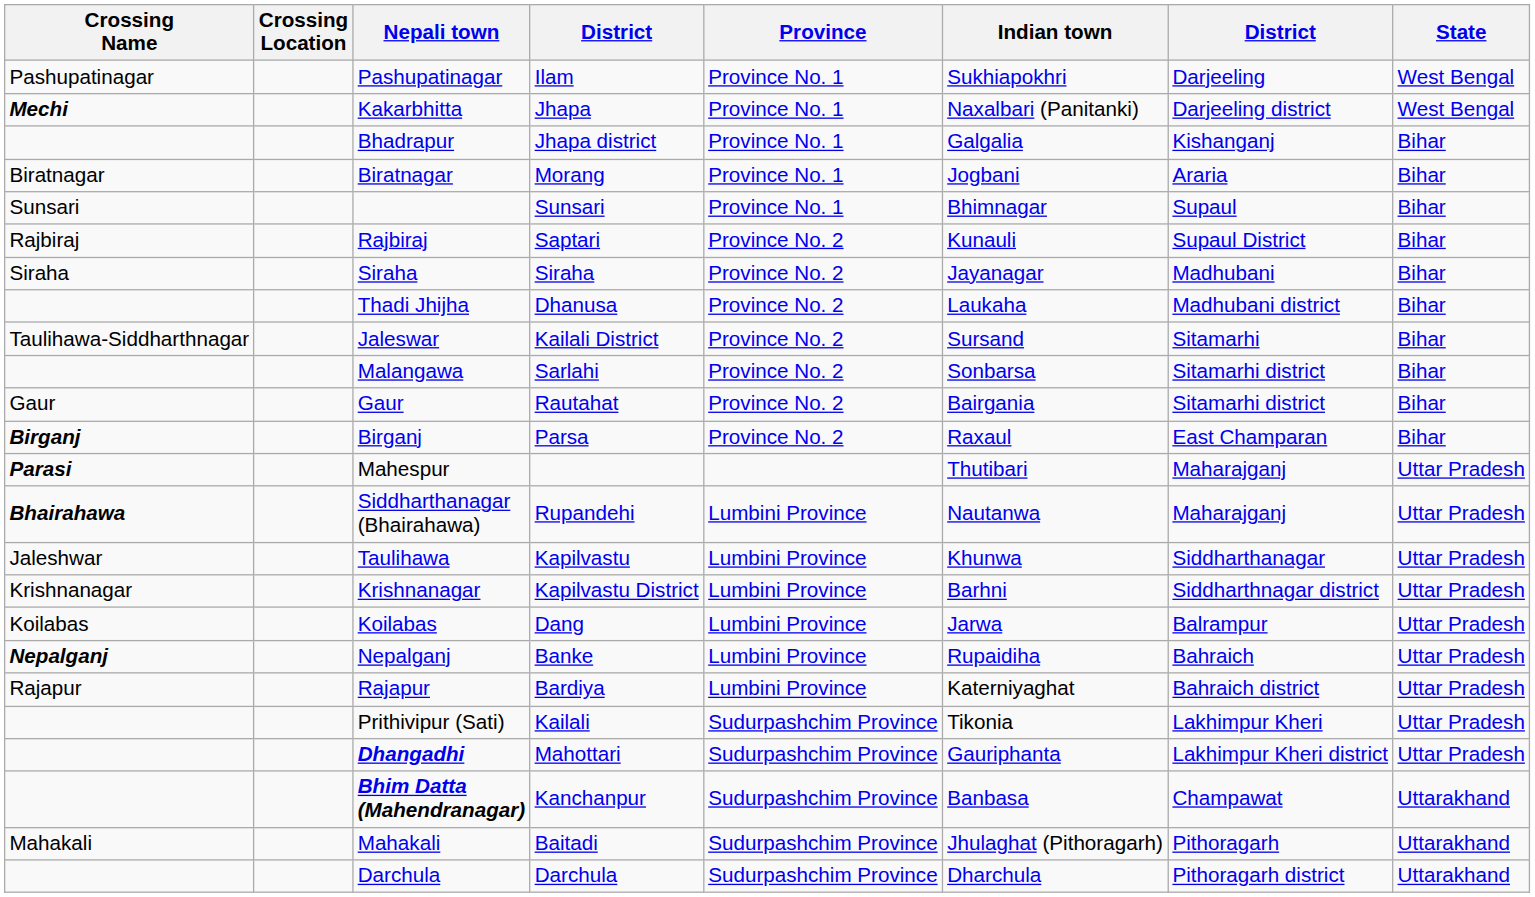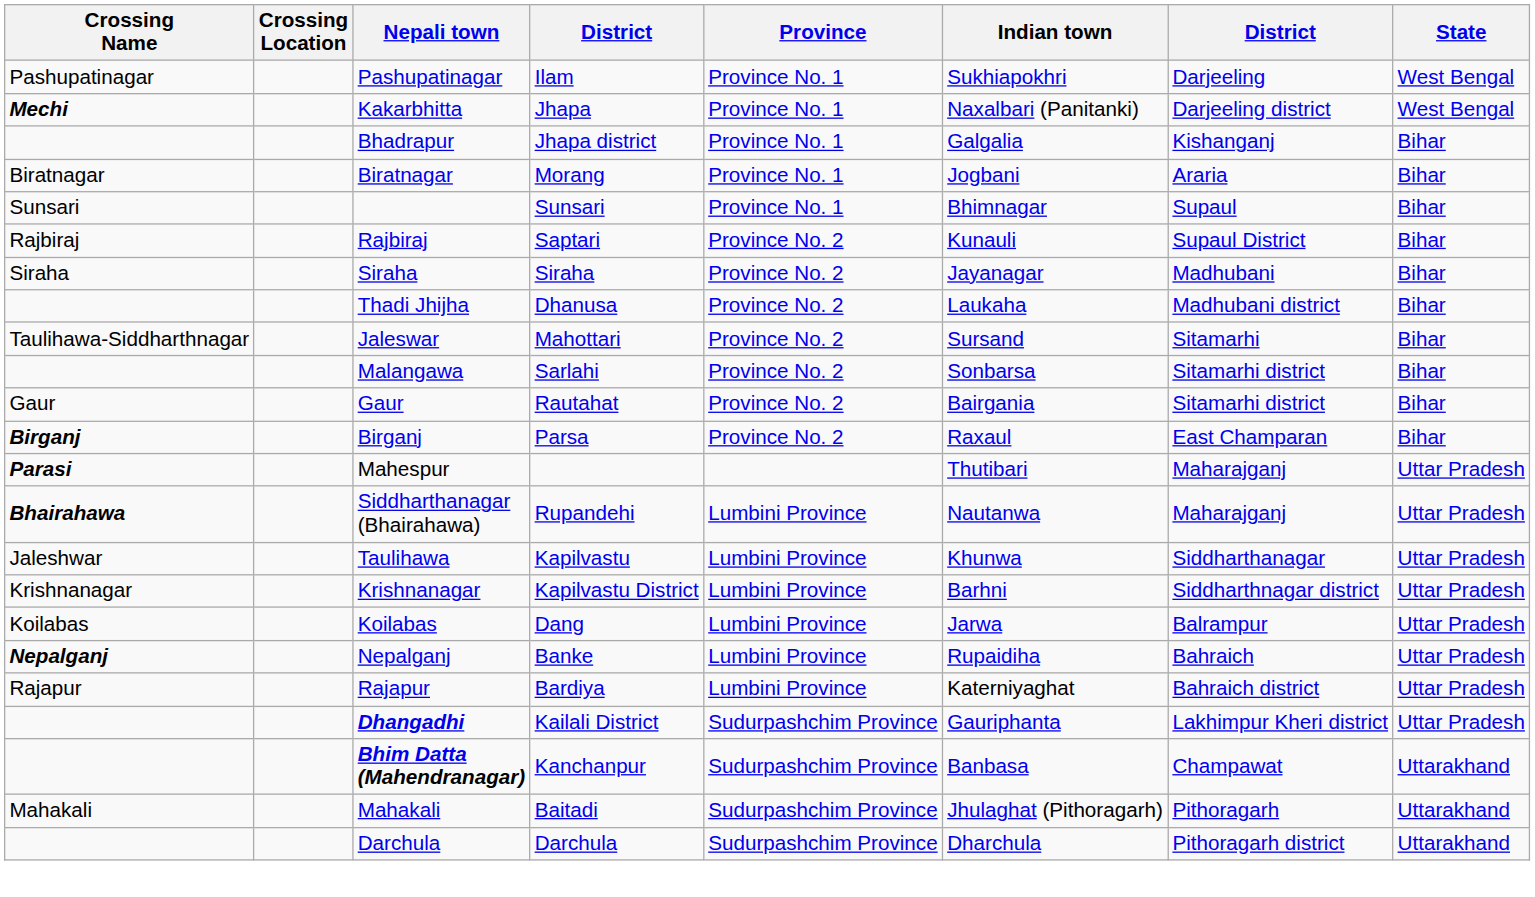 <table class="wikitable">
 <tr>
 <th>Crossing<br>Name</th>
 <th>Crossing<br>Location</th>
 <th><a href='#'>Nepali town</a></th>
 <th><a href='#'>District</a></th>
 <th><a href='#'>Province</a></th>
 <th>Indian town</th>
 <th><a href='#'>District</a></th>
 <th><a href='#'>State</a></th>
 </tr>
 <tr>
 <td>Pashupatinagar</td>
 <td></td>
 <td><a href='#'>Pashupatinagar</a></td>
 <td><a href='#'>Ilam</a></td>
 <td><a href='#'>Province No. 1</a></td>
 <td><a href='#'>Sukhiapokhri</a></td>
 <td><a href='#'>Darjeeling</a></td>
 <td><a href='#'>West Bengal</a></td>
 </tr>
 <tr>
 <td><strong><em>Mechi</em></strong></td>
 <td></td>
 <td><a href='#'>Kakarbhitta</a></td>
 <td><a href='#'>Jhapa</a></td>
 <td><a href='#'>Province No. 1</a></td>
 <td><a href='#'>Naxalbari</a> (Panitanki)</td>
 <td><a href='#'>Darjeeling district</a></td>
 <td><a href='#'>West Bengal</a></td>
 </tr>
 <tr>
 <td></td>
 <td></td>
 <td><a href='#'>Bhadrapur</a></td>
 <td><a href='#'>Jhapa district</a></td>
 <td><a href='#'>Province No. 1</a></td>
 <td><a href='#'>Galgalia</a></td>
 <td><a href='#'>Kishanganj</a></td>
 <td><a href='#'>Bihar</a></td>
 </tr>
 <tr>
 <td>Biratnagar</td>
 <td></td>
 <td><a href='#'>Biratnagar</a></td>
 <td><a href='#'>Morang</a></td>
 <td><a href='#'>Province No. 1</a></td>
 <td><a href='#'>Jogbani</a></td>
 <td><a href='#'>Araria</a></td>
 <td><a href='#'>Bihar</a></td>
 </tr>
 <tr>
 <td>Sunsari</td>
 <td></td>
 <td></td>
 <td><a href='#'>Sunsari</a></td>
 <td><a href='#'>Province No. 1</a></td>
 <td><a href='#'>Bhimnagar</a></td>
 <td><a href='#'>Supaul</a></td>
 <td><a href='#'>Bihar</a></td>
 </tr>
 <tr>
 <td>Rajbiraj</td>
 <td></td>
 <td><a href='#'>Rajbiraj</a></td>
 <td><a href='#'>Saptari</a></td>
 <td><a href='#'>Province No. 2</a></td>
 <td><a href='#'>Kunauli</a></td>
 <td><a href='#'>Supaul District</a></td>
 <td><a href='#'>Bihar</a></td>
 </tr>
 <tr>
 <td>Siraha</td>
 <td></td>
 <td><a href='#'>Siraha</a></td>
 <td><a href='#'>Siraha</a></td>
 <td><a href='#'>Province No. 2</a></td>
 <td><a href='#'>Jayanagar</a></td>
 <td><a href='#'>Madhubani</a></td>
 <td><a href='#'>Bihar</a></td>
 </tr>
 <tr>
 <td></td>
 <td></td>
 <td><a href='#'>Thadi Jhijha</a></td>
 <td><a href='#'>Dhanusa</a></td>
 <td><a href='#'>Province No. 2</a></td>
 <td><a href='#'>Laukaha</a></td>
 <td><a href='#'>Madhubani district</a></td>
 <td><a href='#'>Bihar</a></td>
 </tr>
 <tr>
 <td>Taulihawa-Siddharthnagar</td>
 <td></td>
 <td><a href='#'>Jaleswar</a></td>
-<td><a href='#'>Kailali District</a></td>
+<td><a href='#'>Mahottari</a></td>
 <td><a href='#'>Province No. 2</a></td>
 <td><a href='#'>Sursand</a></td>
 <td><a href='#'>Sitamarhi</a></td>
 <td><a href='#'>Bihar</a></td>
 </tr>
 <tr>
 <td></td>
 <td></td>
 <td><a href='#'>Malangawa</a></td>
 <td><a href='#'>Sarlahi</a></td>
 <td><a href='#'>Province No. 2</a></td>
 <td><a href='#'>Sonbarsa</a></td>
 <td><a href='#'>Sitamarhi district</a></td>
 <td><a href='#'>Bihar</a></td>
 </tr>
 <tr>
 <td>Gaur</td>
 <td></td>
 <td><a href='#'>Gaur</a></td>
 <td><a href='#'>Rautahat</a></td>
 <td><a href='#'>Province No. 2</a></td>
 <td><a href='#'>Bairgania</a></td>
 <td><a href='#'>Sitamarhi district</a></td>
 <td><a href='#'>Bihar</a></td>
 </tr>
 <tr>
 <td><strong><em>Birganj</em></strong></td>
 <td></td>
 <td><a href='#'>Birganj</a></td>
 <td><a href='#'>Parsa</a></td>
 <td><a href='#'>Province No. 2</a></td>
 <td><a href='#'>Raxaul</a></td>
 <td><a href='#'>East Champaran</a></td>
 <td><a href='#'>Bihar</a></td>
 </tr>
 <tr>
 <td><strong><em>Parasi</em></strong></td>
 <td></td>
 <td>Mahespur</td>
 <td></td>
 <td></td>
 <td><a href='#'>Thutibari</a></td>
 <td><a href='#'>Maharajganj</a></td>
 <td><a href='#'>Uttar Pradesh</a></td>
 </tr>
 <tr>
 <td><strong><em>Bhairahawa</em></strong></td>
 <td></td>
 <td><a href='#'>Siddharthanagar</a><br>(Bhairahawa)</td>
 <td><a href='#'>Rupandehi</a></td>
 <td><a href='#'>Lumbini Province</a></td>
 <td><a href='#'>Nautanwa</a></td>
 <td><a href='#'>Maharajganj</a></td>
 <td><a href='#'>Uttar Pradesh</a></td>
 </tr>
 <tr>
 <td>Jaleshwar</td>
 <td></td>
 <td><a href='#'>Taulihawa</a></td>
 <td><a href='#'>Kapilvastu</a></td>
 <td><a href='#'>Lumbini Province</a></td>
 <td><a href='#'>Khunwa</a></td>
 <td><a href='#'>Siddharthanagar</a></td>
 <td><a href='#'>Uttar Pradesh</a></td>
 </tr>
 <tr>
 <td>Krishnanagar</td>
 <td></td>
 <td><a href='#'>Krishnanagar</a></td>
 <td><a href='#'>Kapilvastu District</a></td>
 <td><a href='#'>Lumbini Province</a></td>
 <td><a href='#'>Barhni</a></td>
 <td><a href='#'>Siddharthnagar district</a></td>
 <td><a href='#'>Uttar Pradesh</a></td>
 </tr>
 <tr>
 <td>Koilabas</td>
 <td></td>
 <td><a href='#'>Koilabas</a></td>
 <td><a href='#'>Dang</a></td>
 <td><a href='#'>Lumbini Province</a></td>
 <td><a href='#'>Jarwa</a></td>
 <td><a href='#'>Balrampur</a></td>
 <td><a href='#'>Uttar Pradesh</a></td>
 </tr>
 <tr>
 <td><strong><em>Nepalganj</em></strong></td>
 <td></td>
 <td><a href='#'>Nepalganj</a></td>
 <td><a href='#'>Banke</a></td>
 <td><a href='#'>Lumbini Province</a></td>
 <td><a href='#'>Rupaidiha</a></td>
 <td><a href='#'>Bahraich</a></td>
 <td><a href='#'>Uttar Pradesh</a></td>
 </tr>
 <tr>
 <td>Rajapur</td>
 <td></td>
 <td><a href='#'>Rajapur</a></td>
 <td><a href='#'>Bardiya</a></td>
 <td><a href='#'>Lumbini Province</a></td>
 <td>Katerniyaghat</td>
 <td><a href='#'>Bahraich district</a></td>
 <td><a href='#'>Uttar Pradesh</a></td>
 </tr>
 <tr>
 <td></td>
 <td></td>
-<td>Prithivipur (Sati)</td>
-<td><a href='#'>Kailali</a></td>
-<td><a href='#'>Sudurpashchim Province</a></td>
-<td>Tikonia</td>
-<td><a href='#'>Lakhimpur Kheri</a></td>
-<td><a href='#'>Uttar Pradesh</a></td>
-</tr>
-<tr>
-<td></td>
-<td></td>
 <td><strong><em><a href='#'>Dhangadhi</a></em></strong></td>
-<td><a href='#'>Mahottari</a></td>
+<td><a href='#'>Kailali District</a></td>
 <td><a href='#'>Sudurpashchim Province</a></td>
 <td><a href='#'>Gauriphanta</a></td>
 <td><a href='#'>Lakhimpur Kheri district</a></td>
 <td><a href='#'>Uttar Pradesh</a></td>
 </tr>
 <tr>
 <td></td>
 <td></td>
 <td><strong><em><a href='#'>Bhim Datta</a><br>(Mahendranagar)</em></strong></td>
 <td><a href='#'>Kanchanpur</a></td>
 <td><a href='#'>Sudurpashchim Province</a></td>
 <td><a href='#'>Banbasa</a></td>
 <td><a href='#'>Champawat</a></td>
 <td><a href='#'>Uttarakhand</a></td>
 </tr>
 <tr>
 <td>Mahakali</td>
 <td></td>
 <td><a href='#'>Mahakali</a></td>
 <td><a href='#'>Baitadi</a></td>
 <td><a href='#'>Sudurpashchim Province</a></td>
 <td><a href='#'>Jhulaghat</a> (Pithoragarh)</td>
 <td><a href='#'>Pithoragarh</a></td>
 <td><a href='#'>Uttarakhand</a></td>
 </tr>
 <tr>
 <td></td>
 <td></td>
 <td><a href='#'>Darchula</a></td>
 <td><a href='#'>Darchula</a></td>
 <td><a href='#'>Sudurpashchim Province</a></td>
 <td><a href='#'>Dharchula</a></td>
 <td><a href='#'>Pithoragarh district</a></td>
 <td><a href='#'>Uttarakhand</a></td>
 </tr>
 </table>
